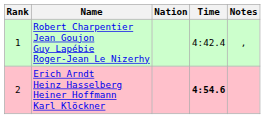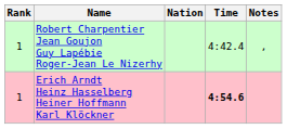 <table class="wikitable sortable" style="text-align:center">
 <tr>
 <th>Rank</th>
 <th>Name</th>
 <th>Nation</th>
 <th>Time</th>
 <th>Notes</th>
 </tr>
 <tr bgcolor=ccffcc>
 <td>1</td>
 <td align=left><a href='#'>Robert Charpentier</a><br><a href='#'>Jean Goujon</a><br><a href='#'>Guy Lapébie</a><br><a href='#'>Roger-Jean Le Nizerhy</a></td>
 <td align=left></td>
 <td>4:42.4</td>
 <td>, </td>
 </tr>
 <tr bgcolor=pink>
-<td>2</td>
+<td>1</td>
 <td align=left><a href='#'>Erich Arndt</a><br><a href='#'>Heinz Hasselberg</a><br><a href='#'>Heiner Hoffmann</a><br><a href='#'>Karl Klöckner</a></td>
 <td align=left></td>
 <td><strong>4:54.6</strong></td>
 <td></td>
 </tr>
 </table>
